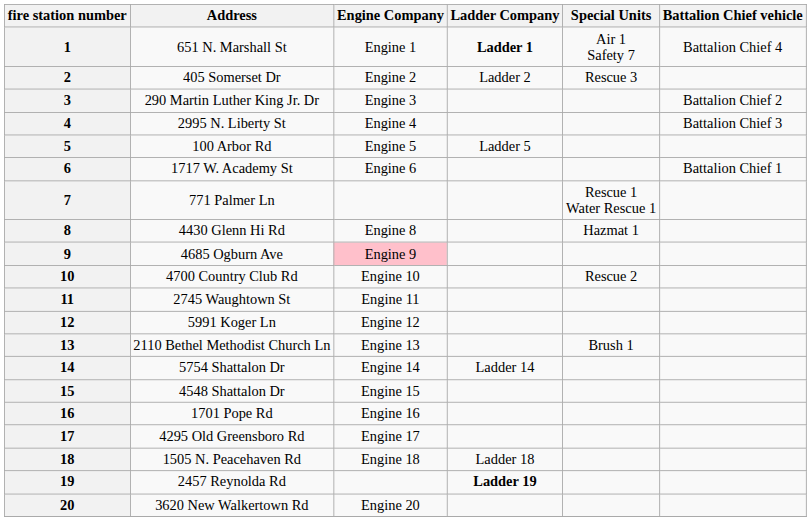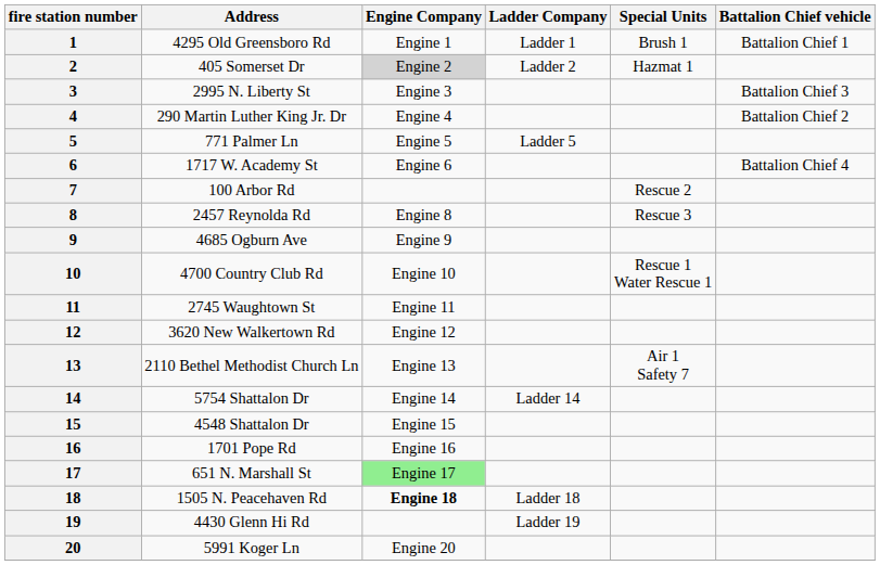 <table class=wikitable style="text-align:center;">
 <tr>
 <th>fire station number</th>
 <th>Address</th>
 <th>Engine Company</th>
 <th>Ladder Company</th>
 <th>Special Units</th>
 <th>Battalion Chief vehicle</th>
 </tr>
 <tr>
 <th>1</th>
-<td>651 N. Marshall St</td>
+<td>4295 Old Greensboro Rd</td>
 <td>Engine 1</td>
-<td><strong>Ladder 1</strong></td>
-<td>Air 1<br>Safety 7</td>
-<td>Battalion Chief 4</td>
+<td>Ladder 1</td>
+<td>Brush 1</td>
+<td>Battalion Chief 1</td>
 </tr>
 <tr>
 <th>2</th>
 <td>405 Somerset Dr</td>
-<td>Engine 2</td>
+<td style="background: lightgrey;">Engine 2</td>
 <td>Ladder 2</td>
-<td>Rescue 3</td>
+<td>Hazmat 1</td>
 <td></td>
 </tr>
 <tr>
 <th>3</th>
+<td>2995 N. Liberty St</td>
+<td>Engine 3</td>
+<td></td>
+<td></td>
+<td>Battalion Chief 3</td>
+</tr>
+<tr>
+<th>4</th>
 <td>290 Martin Luther King Jr. Dr</td>
-<td>Engine 3</td>
+<td>Engine 4</td>
 <td></td>
 <td></td>
 <td>Battalion Chief 2</td>
 </tr>
 <tr>
-<th>4</th>
-<td>2995 N. Liberty St</td>
-<td>Engine 4</td>
-<td></td>
-<td></td>
-<td>Battalion Chief 3</td>
-</tr>
-<tr>
 <th>5</th>
-<td>100 Arbor Rd</td>
+<td>771 Palmer Ln</td>
 <td>Engine 5</td>
 <td>Ladder 5</td>
 <td></td>
 <td></td>
 </tr>
 <tr>
 <th>6</th>
 <td>1717 W. Academy St</td>
 <td>Engine 6</td>
 <td></td>
 <td></td>
-<td>Battalion Chief 1</td>
+<td>Battalion Chief 4</td>
 </tr>
 <tr>
 <th>7</th>
-<td>771 Palmer Ln</td>
+<td>100 Arbor Rd</td>
 <td></td>
 <td></td>
-<td>Rescue 1<br>Water Rescue 1</td>
+<td>Rescue 2</td>
 <td></td>
 </tr>
 <tr>
 <th>8</th>
-<td>4430 Glenn Hi Rd</td>
+<td>2457 Reynolda Rd</td>
 <td>Engine 8</td>
 <td></td>
-<td>Hazmat 1</td>
+<td>Rescue 3</td>
 <td></td>
 </tr>
 <tr>
 <th>9</th>
 <td>4685 Ogburn Ave</td>
-<td style="background: pink;">Engine 9</td>
+<td>Engine 9</td>
 <td></td>
 <td></td>
 <td></td>
 </tr>
 <tr>
 <th>10</th>
 <td>4700 Country Club Rd</td>
 <td>Engine 10</td>
 <td></td>
-<td>Rescue 2</td>
+<td>Rescue 1<br>Water Rescue 1</td>
 <td></td>
 </tr>
 <tr>
 <th>11</th>
 <td>2745 Waughtown St</td>
 <td>Engine 11</td>
 <td></td>
 <td></td>
 <td></td>
 </tr>
 <tr>
 <th>12</th>
-<td>5991 Koger Ln</td>
+<td>3620 New Walkertown Rd</td>
 <td>Engine 12</td>
 <td></td>
 <td></td>
 <td></td>
 </tr>
 <tr>
 <th>13</th>
 <td>2110 Bethel Methodist Church Ln</td>
 <td>Engine 13</td>
 <td></td>
-<td>Brush 1</td>
+<td>Air 1<br>Safety 7</td>
 <td></td>
 </tr>
 <tr>
 <th>14</th>
 <td>5754 Shattalon Dr</td>
 <td>Engine 14</td>
 <td>Ladder 14</td>
 <td></td>
 <td></td>
 </tr>
 <tr>
 <th>15</th>
 <td>4548 Shattalon Dr</td>
 <td>Engine 15</td>
 <td></td>
 <td></td>
 <td></td>
 </tr>
 <tr>
 <th>16</th>
 <td>1701 Pope Rd</td>
 <td>Engine 16</td>
 <td></td>
 <td></td>
 <td></td>
 </tr>
 <tr>
 <th>17</th>
-<td>4295 Old Greensboro Rd</td>
-<td>Engine 17</td>
+<td>651 N. Marshall St</td>
+<td style="background: lightgreen;">Engine 17</td>
 <td></td>
 <td></td>
 <td></td>
 </tr>
 <tr>
 <th>18</th>
 <td>1505 N. Peacehaven Rd</td>
-<td>Engine 18</td>
+<td><strong>Engine 18</strong></td>
 <td>Ladder 18</td>
 <td></td>
 <td></td>
 </tr>
 <tr>
 <th>19</th>
-<td>2457 Reynolda Rd</td>
+<td>4430 Glenn Hi Rd</td>
 <td></td>
-<td><strong>Ladder 19</strong></td>
+<td>Ladder 19</td>
 <td></td>
 <td></td>
 </tr>
 <tr>
 <th>20</th>
-<td>3620 New Walkertown Rd</td>
+<td>5991 Koger Ln</td>
 <td>Engine 20</td>
 <td></td>
 <td></td>
 <td></td>
 </tr>
 <tr>
 </tr>
 </table>
